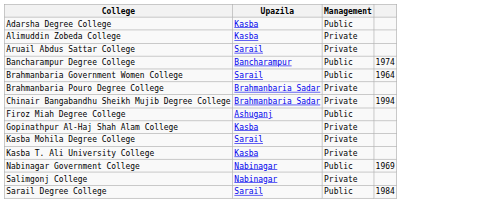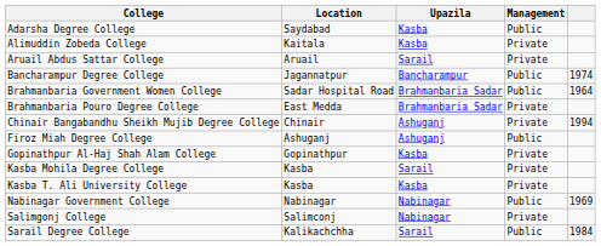 <table class="wikitable sortable">
 <tr>
 <th>College</th>
+<th>Location</th>
 <th>Upazila</th>
 <th>Management</th>
 <th></th>
 </tr>
 <tr>
 <td>Adarsha Degree College</td>
+<td>Saydabad</td>
 <td><a href='#'>Kasba</a></td>
 <td>Public</td>
 <td></td>
 </tr>
 <tr>
 <td>Alimuddin Zobeda College</td>
+<td>Kaitala</td>
 <td><a href='#'>Kasba</a></td>
 <td>Private</td>
 <td></td>
 </tr>
 <tr>
 <td>Aruail Abdus Sattar College</td>
+<td>Aruail</td>
 <td><a href='#'>Sarail</a></td>
 <td>Private</td>
 <td></td>
 </tr>
 <tr>
 <td>Bancharampur Degree College</td>
+<td>Jagannatpur</td>
 <td><a href='#'>Bancharampur</a></td>
 <td>Public</td>
 <td>1974</td>
 </tr>
 <tr>
 <td>Brahmanbaria Government Women College</td>
-<td><a href='#'>Sarail</a></td>
+<td>Sadar Hospital Road</td>
+<td><a href='#'>Brahmanbaria Sadar</a></td>
 <td>Public</td>
 <td>1964</td>
 </tr>
 <tr>
 <td>Brahmanbaria Pouro Degree College</td>
+<td>East Medda</td>
 <td><a href='#'>Brahmanbaria Sadar</a></td>
 <td>Private</td>
 <td></td>
 </tr>
 <tr>
 <td>Chinair Bangabandhu Sheikh Mujib Degree College</td>
-<td><a href='#'>Brahmanbaria Sadar</a></td>
+<td>Chinair</td>
+<td><a href='#'>Ashuganj</a></td>
 <td>Private</td>
 <td>1994</td>
 </tr>
 <tr>
 <td>Firoz Miah Degree College</td>
+<td>Ashuganj</td>
 <td><a href='#'>Ashuganj</a></td>
 <td>Public</td>
 <td></td>
 </tr>
 <tr>
 <td>Gopinathpur Al-Haj Shah Alam College</td>
+<td>Gopinathpur</td>
 <td><a href='#'>Kasba</a></td>
 <td>Private</td>
 <td></td>
 </tr>
 <tr>
 <td>Kasba Mohila Degree College</td>
+<td>Kasba</td>
 <td><a href='#'>Sarail</a></td>
 <td>Private</td>
 <td></td>
 </tr>
 <tr>
 <td>Kasba T. Ali University College</td>
+<td>Kasba</td>
 <td><a href='#'>Kasba</a></td>
 <td>Private</td>
 <td></td>
 </tr>
 <tr>
 <td>Nabinagar Government College</td>
+<td>Nabinagar</td>
 <td><a href='#'>Nabinagar</a></td>
 <td>Public</td>
 <td>1969</td>
 </tr>
 <tr>
 <td>Salimgonj College</td>
+<td>Salimconj</td>
 <td><a href='#'>Nabinagar</a></td>
 <td>Private</td>
 <td></td>
 </tr>
 <tr>
 <td>Sarail Degree College</td>
+<td>Kalikachchha</td>
 <td><a href='#'>Sarail</a></td>
 <td>Public</td>
 <td>1984</td>
 </tr>
 </table>
